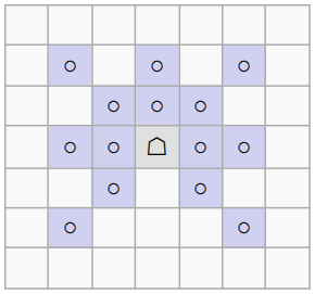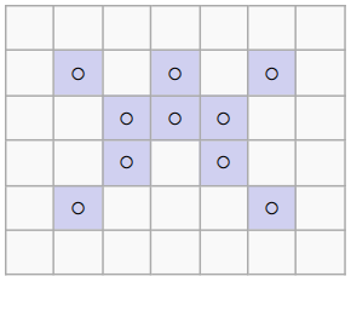 <table border="1" class="wikitable">
 <tr align=center>
 <td width="20"> </td>
 <td width="20"> </td>
 <td width="20"> </td>
 <td width="20"> </td>
 <td width="20"> </td>
 <td width="20"> </td>
 <td width="20"> </td>
 </tr>
 <tr align=center>
 <td> </td>
 <td style="background:#d0d0f0;">○</td>
 <td> </td>
 <td style="background:#d0d0f0;">○</td>
 <td> </td>
 <td style="background:#d0d0f0;">○</td>
 <td> </td>
 </tr>
 <tr align=center>
 <td> </td>
 <td> </td>
 <td style="background:#d0d0f0;">○</td>
 <td style="background:#d0d0f0;">○</td>
 <td style="background:#d0d0f0;">○</td>
 <td> </td>
 <td> </td>
 </tr>
 <tr align=center>
 <td> </td>
-<td style="background:#d0d0f0;">○</td>
-<td style="background:#d0d0f0;">○</td>
-<td style="background:#e0e0e0;">☖</td>
-<td style="background:#d0d0f0;">○</td>
-<td style="background:#d0d0f0;">○</td>
-<td> </td>
-</tr>
-<tr align=center>
-<td> </td>
 <td> </td>
 <td style="background:#d0d0f0;">○</td>
 <td> </td>
 <td style="background:#d0d0f0;">○</td>
 <td> </td>
 <td> </td>
 </tr>
 <tr align=center>
 <td> </td>
 <td style="background:#d0d0f0;">○</td>
 <td> </td>
 <td> </td>
 <td> </td>
 <td style="background:#d0d0f0;">○</td>
 <td> </td>
 </tr>
 <tr align=center>
 <td> </td>
 <td> </td>
 <td> </td>
 <td> </td>
 <td> </td>
 <td> </td>
 <td> </td>
 </tr>
 </table>
